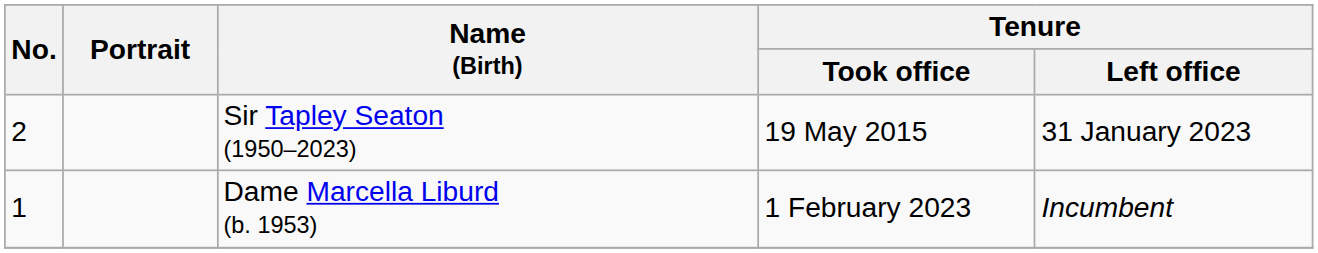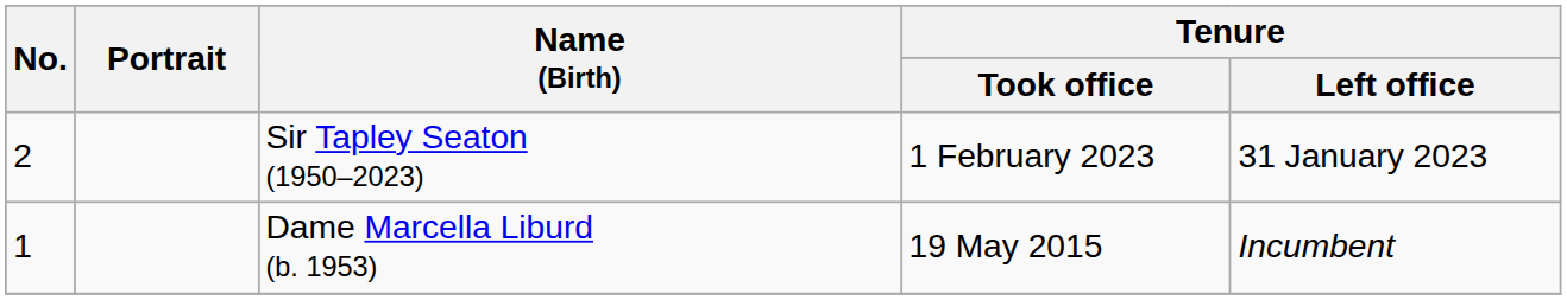 <table class="wikitable">
 <tr>
 <th scope="col" style="width:20px;" rowspan="2">No.</th>
 <th scope="col" style="width:80px;" rowspan="2">Portrait</th>
 <th scope="col" style="width:300px;" rowspan="2">Name<br><small>(Birth)</small></th>
 <th scope="col" style="width:300px;" colspan="2">Tenure</th>
 </tr>
 <tr>
 <th scope="col" style="width:150px;">Took office</th>
 <th scope="col" style="width:150px;">Left office</th>
 </tr>
 <tr>
 <td>2</td>
 <td style="text-align: center;"></td>
 <td>Sir <a href='#'>Tapley Seaton</a><br><small>(1950–2023)</small></td>
-<td>19 May 2015</td>
+<td>1 February 2023</td>
 <td>31 January 2023</td>
 </tr>
 <tr>
 <td>1</td>
 <td style="text-align: center;"></td>
 <td>Dame <a href='#'>Marcella Liburd</a><br><small>(b. 1953)</small></td>
-<td>1 February 2023</td>
+<td>19 May 2015</td>
 <td><em>Incumbent</em></td>
 </tr>
 <tr>
 </tr>
 </table>
